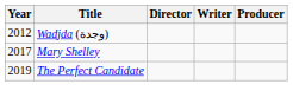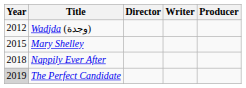 <table class="wikitable">
 <tr>
 <th>Year</th>
 <th>Title</th>
 <th>Director</th>
 <th>Writer</th>
 <th>Producer</th>
 </tr>
 <tr>
 <td>2012</td>
 <td><em><a href='#'>Wadjda</a></em> (وجدة)</td>
 <td></td>
 <td></td>
 <td></td>
 </tr>
 <tr>
-<td>2017</td>
+<td>2015</td>
 <td><em><a href='#'>Mary Shelley</a></em></td>
 <td></td>
 <td></td>
 <td></td>
 </tr>
 <tr>
-<td>2019</td>
+<td>2018</td>
+<td><em><a href='#'>Nappily Ever After</a></em></td>
+<td></td>
+<td></td>
+<td></td>
+</tr>
+<tr>
+<td style="background: lightgrey;">2019</td>
 <td><em><a href='#'>The Perfect Candidate</a></em></td>
 <td></td>
 <td></td>
 <td></td>
 </tr>
 </table>
